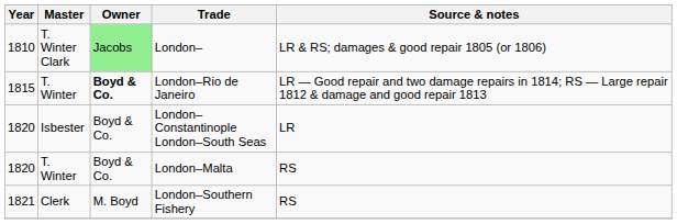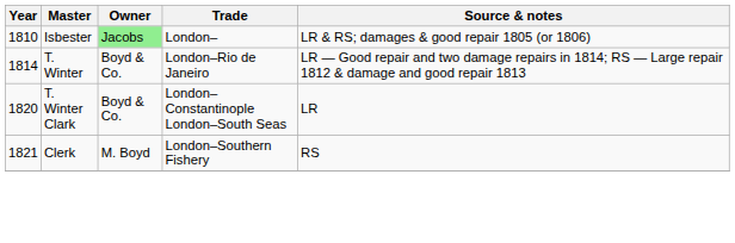 <table class="sortable wikitable">
 <tr>
 <th>Year</th>
 <th>Master</th>
 <th>Owner</th>
 <th>Trade</th>
 <th>Source & notes</th>
 </tr>
 <tr>
 <td>1810</td>
-<td>T. Winter<br>Clark</td>
+<td>Isbester</td>
 <td style="background: lightgreen;">Jacobs</td>
 <td>London–</td>
 <td>LR & RS; damages & good repair 1805 (or 1806)</td>
 </tr>
 <tr>
-<td>1815</td>
+<td>1814</td>
 <td>T. Winter</td>
-<td><strong>Boyd & Co.</strong></td>
+<td>Boyd & Co.</td>
 <td>London–Rio de Janeiro</td>
 <td>LR — Good repair and two damage repairs in 1814; RS — Large repair 1812 & damage and good repair 1813</td>
 </tr>
 <tr>
 <td>1820</td>
-<td>Isbester</td>
+<td>T. Winter<br>Clark</td>
 <td>Boyd & Co.</td>
 <td>London–Constantinople<br>London–South Seas</td>
 <td>LR</td>
-</tr>
-<tr>
-<td>1820</td>
-<td>T. Winter</td>
-<td>Boyd & Co.</td>
-<td>London–Malta</td>
-<td>RS</td>
 </tr>
 <tr>
 <td>1821</td>
 <td>Clerk</td>
 <td>M. Boyd</td>
 <td>London–Southern Fishery</td>
 <td>RS</td>
 </tr>
 <tr>
 </tr>
 </table>
